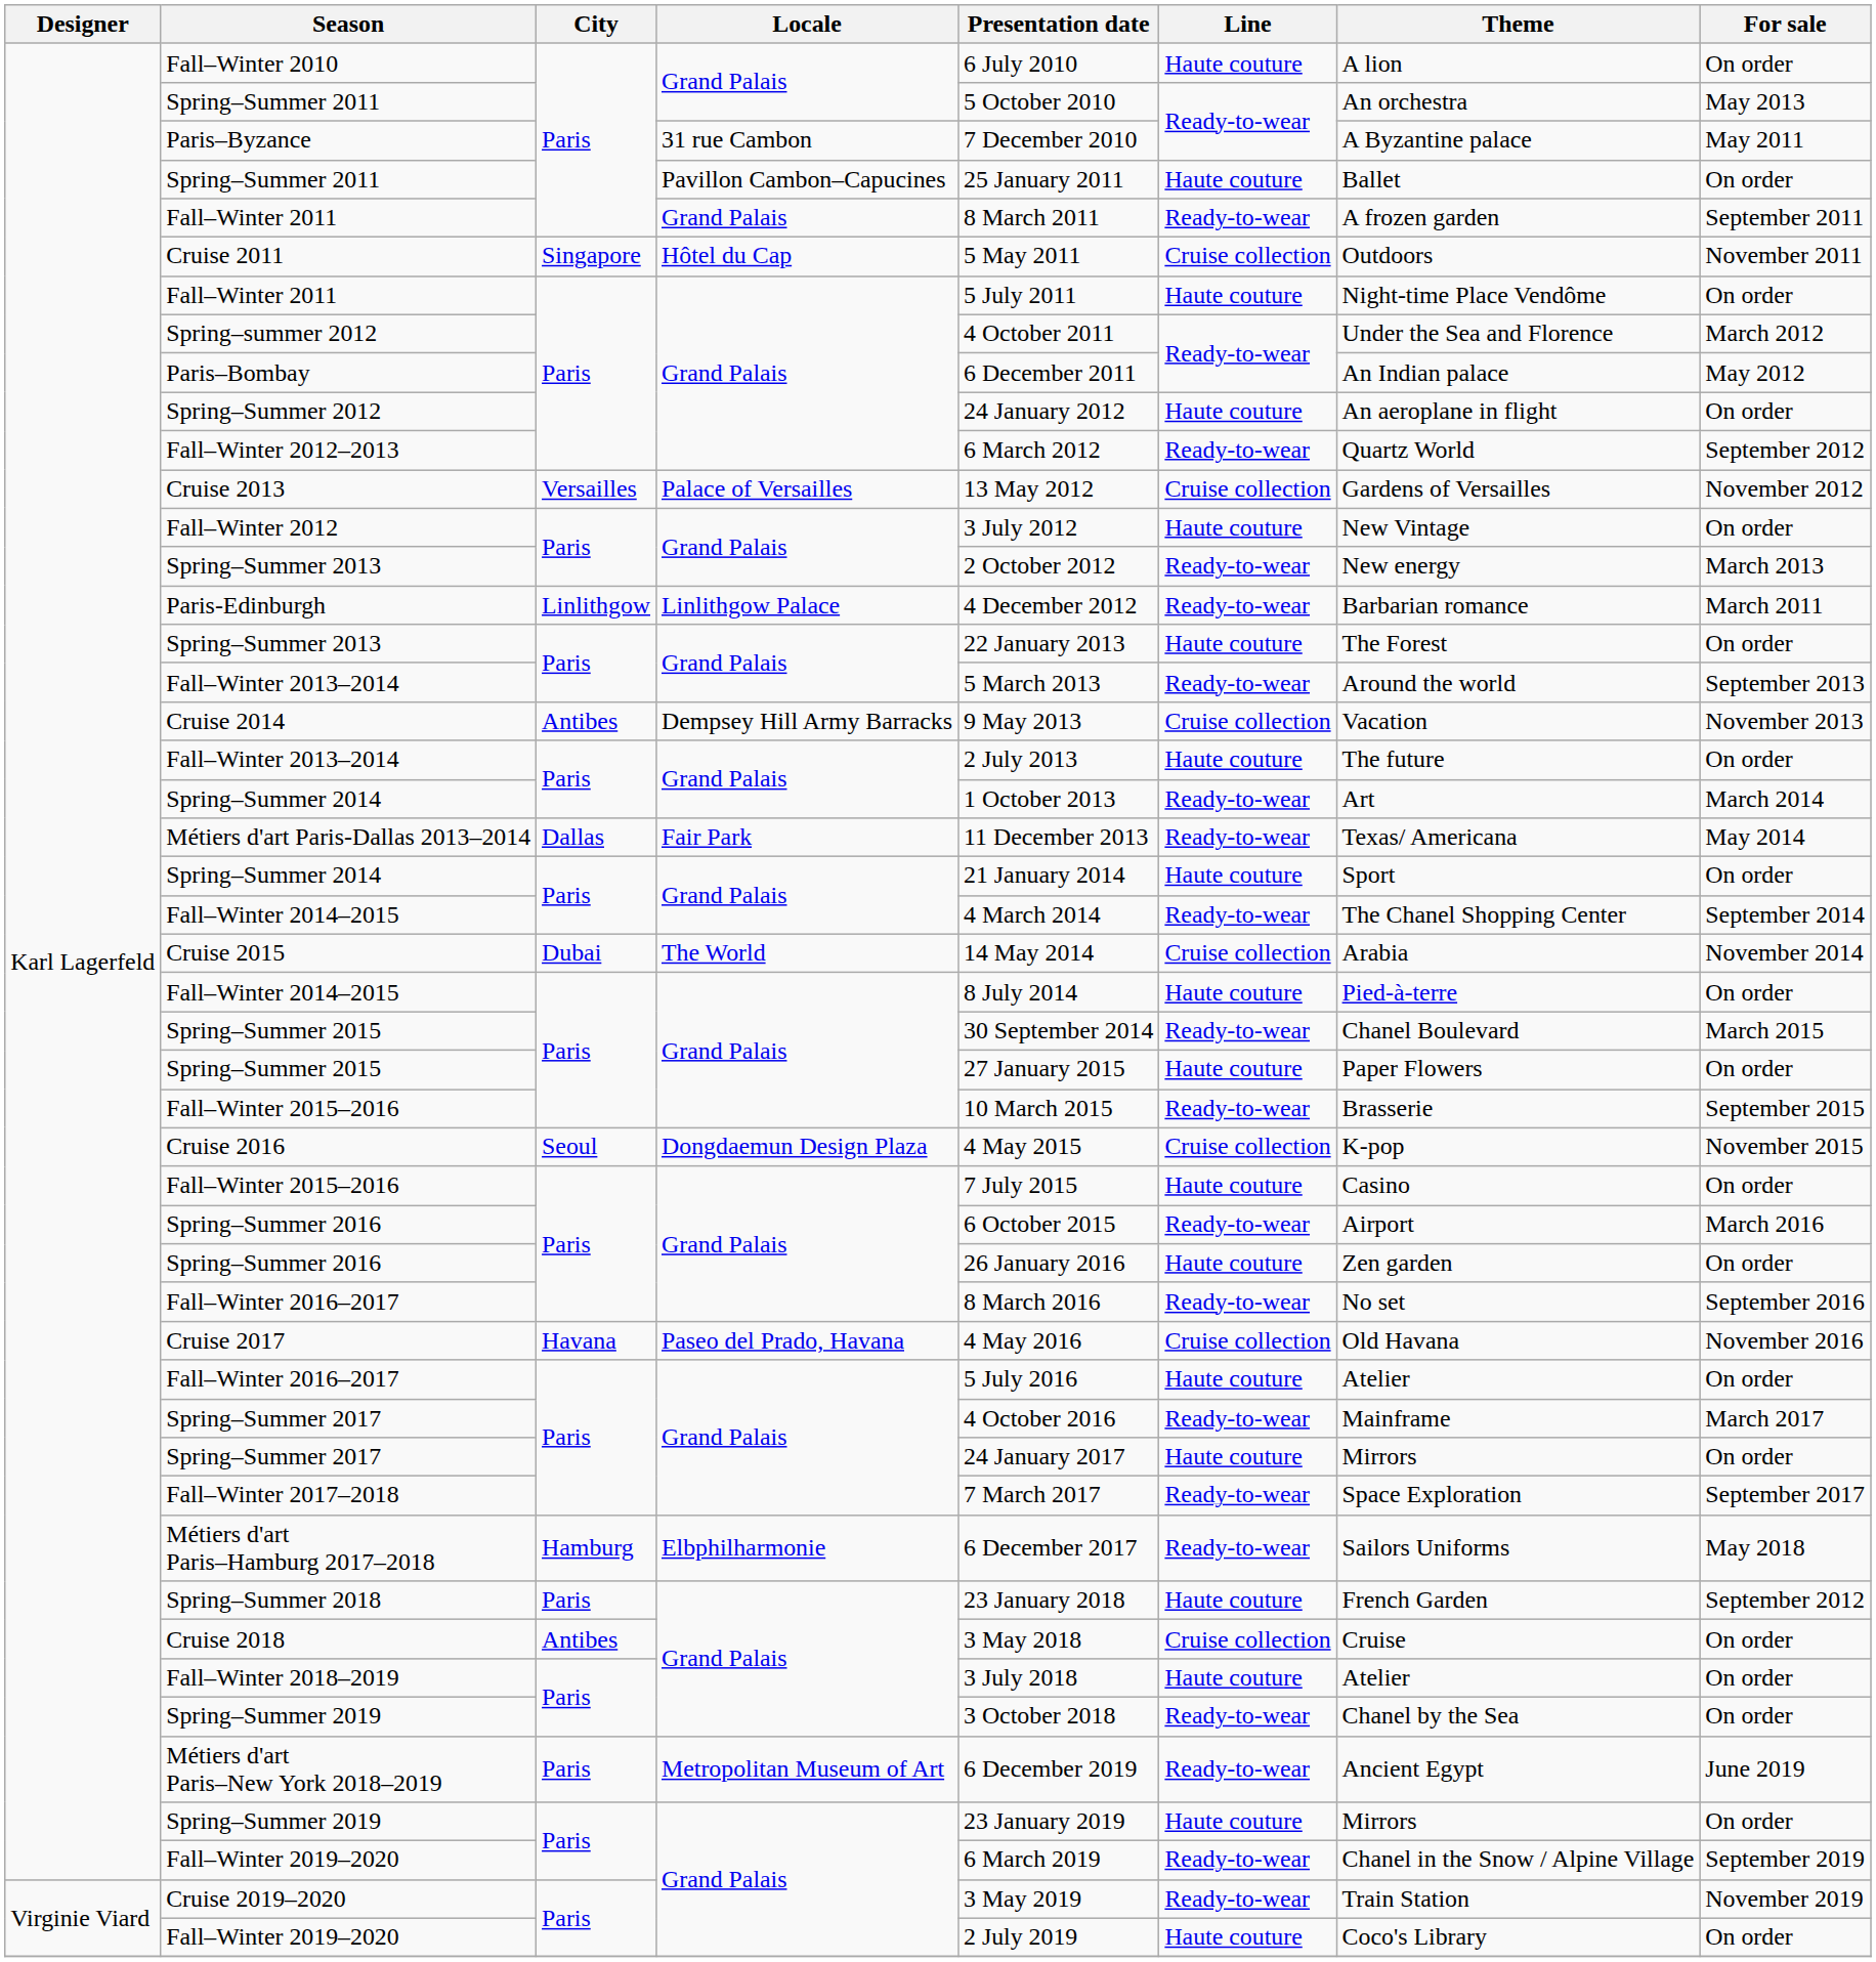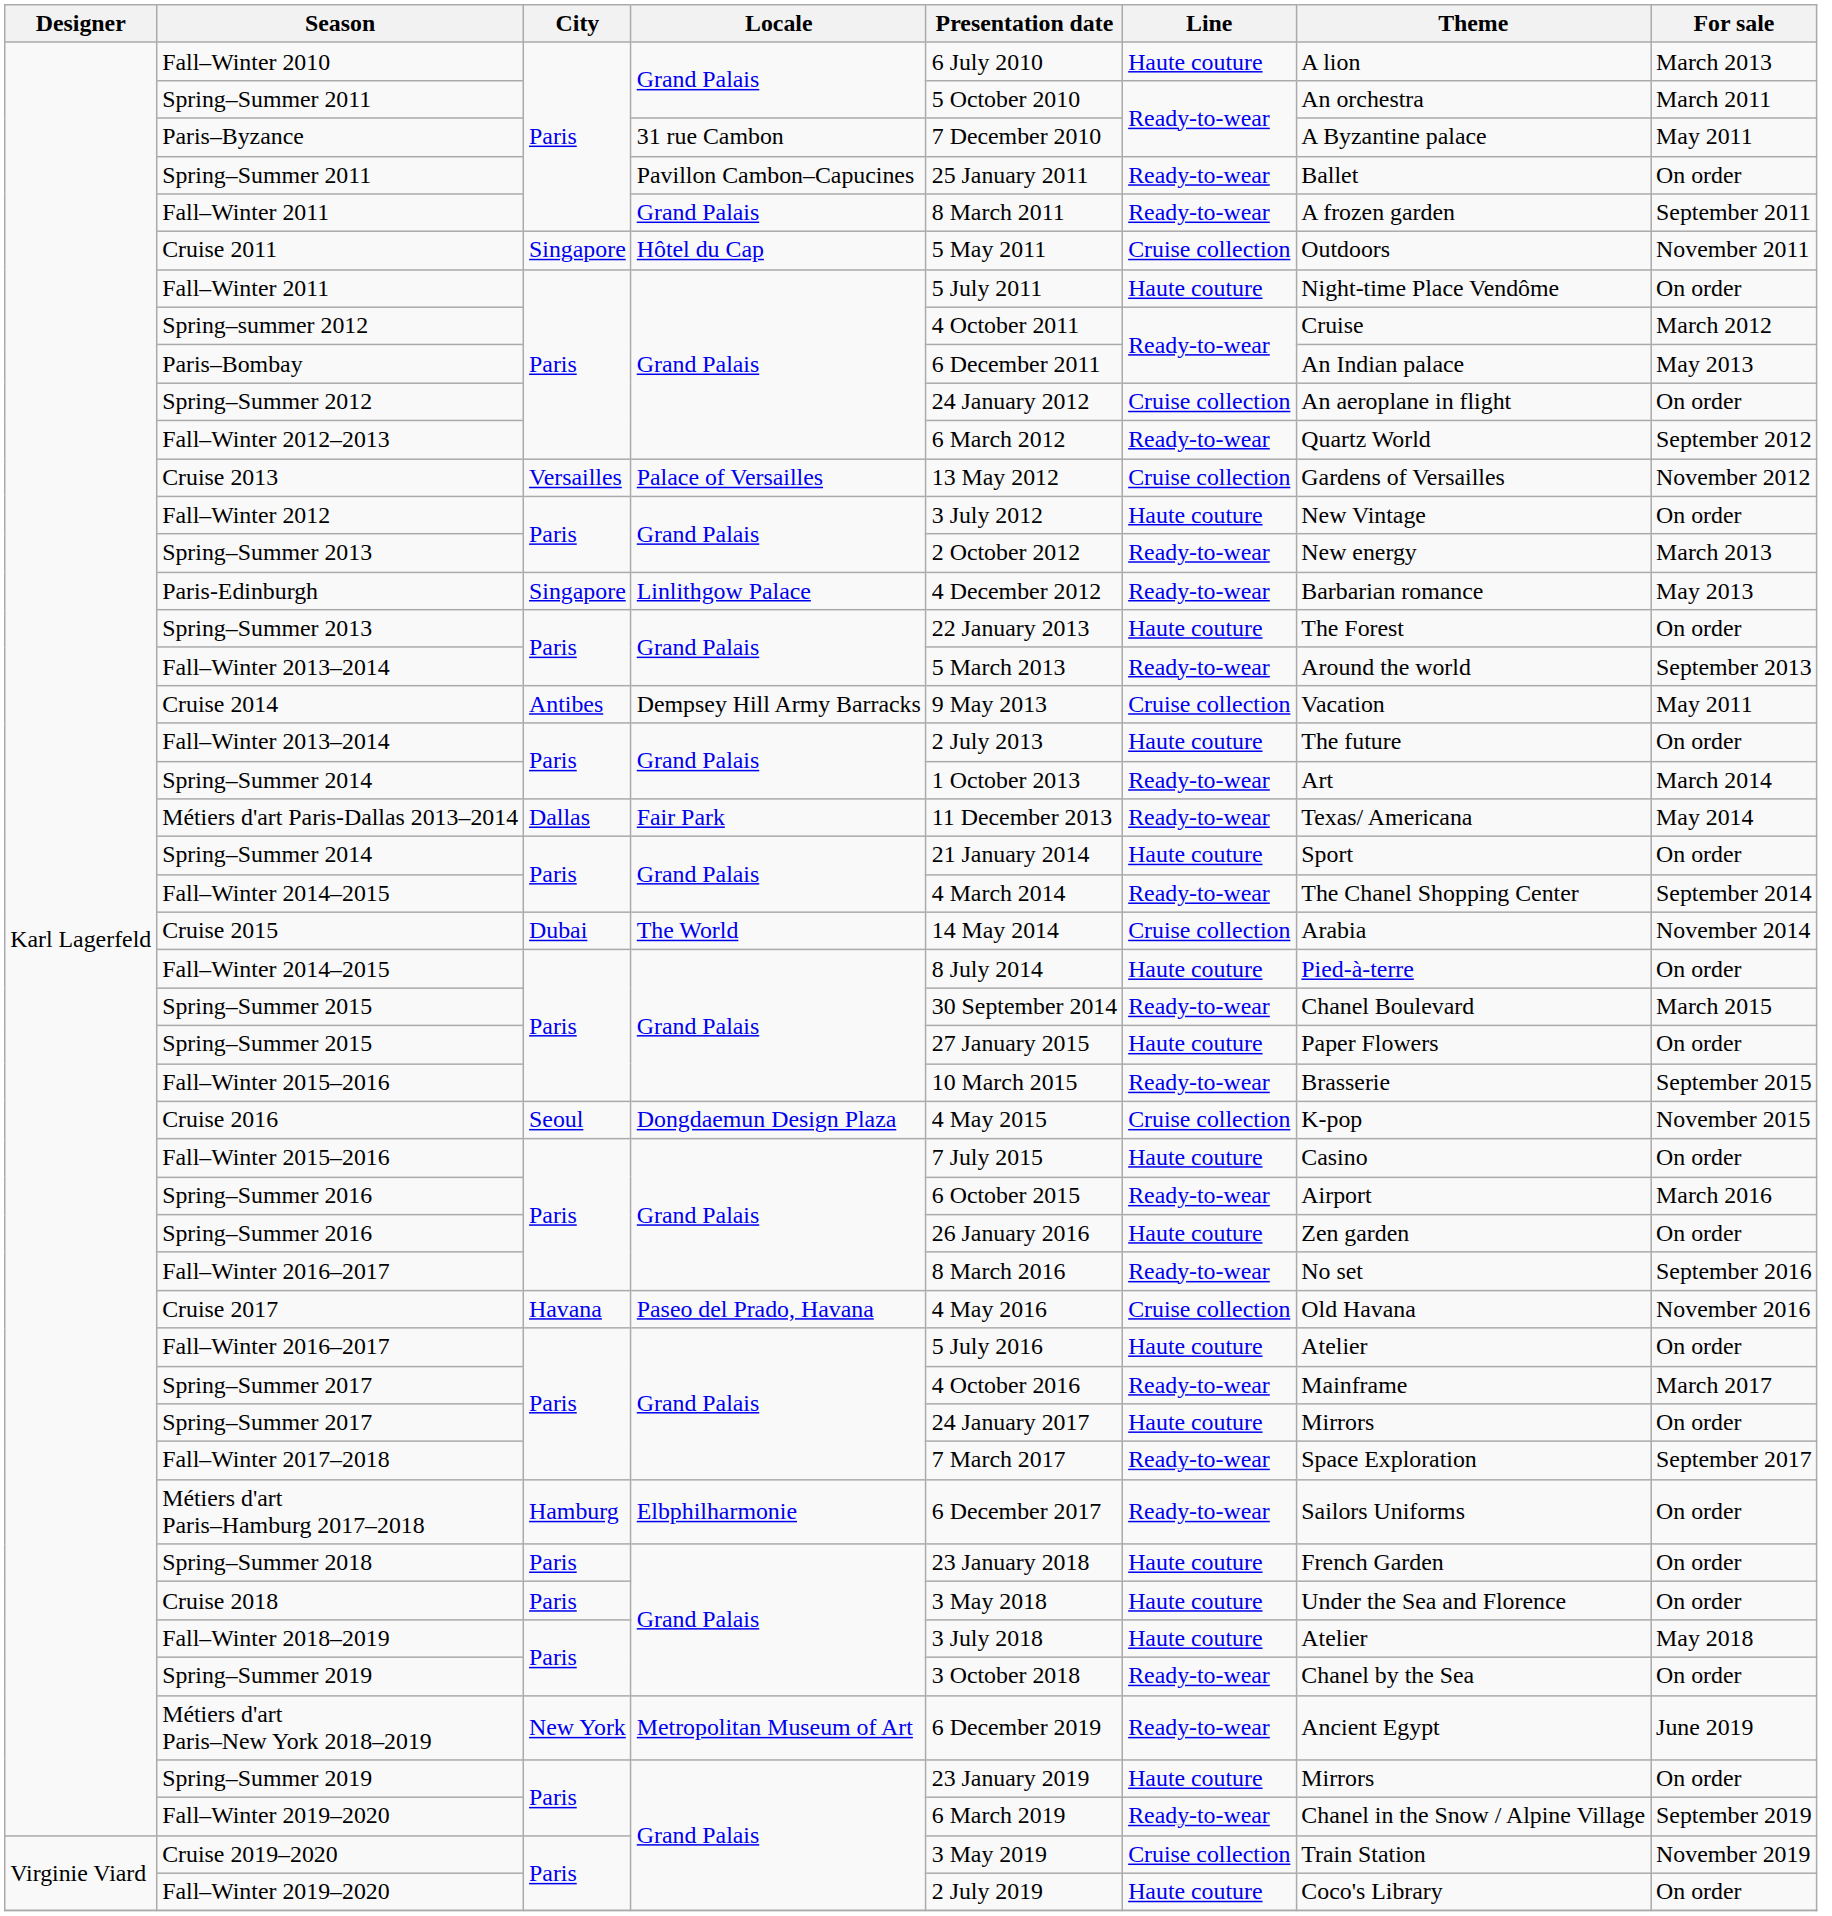 <table class="wikitable sortable">
 <tr>
 <th>Designer</th>
 <th>Season</th>
 <th>City</th>
 <th>Locale</th>
 <th>Presentation date</th>
 <th>Line</th>
 <th>Theme</th>
 <th>For sale</th>
 </tr>
 <tr>
 <td rowspan="46" style="text-align:center;">Karl Lagerfeld</td>
 <td>Fall–Winter 2010</td>
 <td rowspan="5"><a href='#'>Paris</a></td>
 <td rowspan="2"><a href='#'>Grand Palais</a></td>
 <td>6 July 2010</td>
 <td><a href='#'>Haute couture</a></td>
 <td>A lion</td>
-<td>On order</td>
+<td>March 2013</td>
 </tr>
 <tr>
 <td>Spring–Summer 2011</td>
 <td>5 October 2010</td>
 <td rowspan="2"><a href='#'>Ready-to-wear</a></td>
 <td>An orchestra</td>
-<td>May 2013</td>
+<td>March 2011</td>
 </tr>
 <tr>
 <td>Paris–Byzance</td>
 <td>31 rue Cambon</td>
 <td>7 December 2010</td>
 <td>A Byzantine palace</td>
 <td>May 2011</td>
 </tr>
 <tr>
 <td>Spring–Summer 2011</td>
 <td>Pavillon Cambon–Capucines</td>
 <td>25 January 2011</td>
-<td><a href='#'>Haute couture</a></td>
+<td><a href='#'>Ready-to-wear</a></td>
 <td>Ballet</td>
 <td>On order</td>
 </tr>
 <tr>
 <td>Fall–Winter 2011</td>
 <td><a href='#'>Grand Palais</a></td>
 <td>8 March 2011</td>
 <td><a href='#'>Ready-to-wear</a></td>
 <td>A frozen garden</td>
 <td>September 2011</td>
 </tr>
 <tr>
 <td>Cruise 2011</td>
 <td><a href='#'>Singapore</a></td>
 <td><a href='#'>Hôtel du Cap</a></td>
 <td>5 May 2011</td>
 <td><a href='#'>Cruise collection</a></td>
 <td>Outdoors</td>
 <td>November 2011</td>
 </tr>
 <tr>
 <td>Fall–Winter 2011</td>
 <td rowspan="5"><a href='#'>Paris</a></td>
 <td rowspan="5"><a href='#'>Grand Palais</a></td>
 <td>5 July 2011</td>
 <td><a href='#'>Haute couture</a></td>
 <td>Night-time Place Vendôme</td>
 <td>On order</td>
 </tr>
 <tr>
 <td>Spring–summer 2012</td>
 <td>4 October 2011</td>
 <td rowspan="2"><a href='#'>Ready-to-wear</a></td>
-<td>Under the Sea and Florence</td>
+<td>Cruise</td>
 <td>March 2012</td>
 </tr>
 <tr Karl Lagerfeld>
 <td>Paris–Bombay</td>
 <td>6 December 2011</td>
 <td>An Indian palace</td>
-<td>May 2012</td>
+<td>May 2013</td>
 </tr>
 <tr>
 <td>Spring–Summer 2012</td>
 <td>24 January 2012</td>
-<td><a href='#'>Haute couture</a></td>
+<td><a href='#'>Cruise collection</a></td>
 <td>An aeroplane in flight</td>
 <td>On order</td>
 </tr>
 <tr>
 <td>Fall–Winter 2012–2013</td>
 <td>6 March 2012</td>
 <td><a href='#'>Ready-to-wear</a></td>
 <td>Quartz World</td>
 <td>September 2012</td>
 </tr>
 <tr>
 <td>Cruise 2013</td>
 <td><a href='#'>Versailles</a></td>
 <td><a href='#'>Palace of Versailles</a></td>
 <td>13 May 2012</td>
 <td><a href='#'>Cruise collection</a></td>
 <td>Gardens of Versailles</td>
 <td>November 2012</td>
 </tr>
 <tr>
 <td>Fall–Winter 2012</td>
 <td rowspan="2"><a href='#'>Paris</a></td>
 <td rowspan="2"><a href='#'>Grand Palais</a></td>
 <td>3 July 2012</td>
 <td><a href='#'>Haute couture</a></td>
 <td>New Vintage</td>
 <td>On order</td>
 </tr>
 <tr>
 <td>Spring–Summer 2013</td>
 <td>2 October 2012</td>
 <td><a href='#'>Ready-to-wear</a></td>
 <td>New energy</td>
 <td>March 2013</td>
 </tr>
 <tr>
 <td>Paris-Edinburgh</td>
-<td><a href='#'>Linlithgow</a></td>
+<td><a href='#'>Singapore</a></td>
 <td><a href='#'>Linlithgow Palace</a></td>
 <td>4 December 2012</td>
 <td><a href='#'>Ready-to-wear</a></td>
 <td>Barbarian romance</td>
-<td>March 2011</td>
+<td>May 2013</td>
 </tr>
 <tr>
 <td>Spring–Summer 2013</td>
 <td rowspan="2"><a href='#'>Paris</a></td>
 <td rowspan="2"><a href='#'>Grand Palais</a></td>
 <td>22 January 2013</td>
 <td><a href='#'>Haute couture</a></td>
 <td>The Forest</td>
 <td>On order</td>
 </tr>
 <tr>
 <td>Fall–Winter 2013–2014</td>
 <td>5 March 2013</td>
 <td><a href='#'>Ready-to-wear</a></td>
 <td>Around the world</td>
 <td>September 2013</td>
 </tr>
 <tr>
 <td>Cruise 2014</td>
 <td><a href='#'>Antibes</a></td>
 <td>Dempsey Hill Army Barracks</td>
 <td>9 May 2013</td>
 <td><a href='#'>Cruise collection</a></td>
 <td>Vacation</td>
-<td>November 2013</td>
+<td>May 2011</td>
 </tr>
 <tr>
 <td>Fall–Winter 2013–2014</td>
 <td rowspan="2"><a href='#'>Paris</a></td>
 <td rowspan="2"><a href='#'>Grand Palais</a></td>
 <td>2 July 2013</td>
 <td><a href='#'>Haute couture</a></td>
 <td>The future</td>
 <td>On order</td>
 </tr>
 <tr>
 <td>Spring–Summer 2014</td>
 <td>1 October 2013</td>
 <td><a href='#'>Ready-to-wear</a></td>
 <td>Art</td>
 <td>March 2014</td>
 </tr>
 <tr>
 <td>Métiers d'art Paris-Dallas 2013–2014</td>
 <td><a href='#'>Dallas</a></td>
 <td><a href='#'>Fair Park</a></td>
 <td>11 December 2013</td>
 <td><a href='#'>Ready-to-wear</a></td>
 <td>Texas/ Americana</td>
 <td>May 2014</td>
 </tr>
 <tr>
 <td>Spring–Summer 2014</td>
 <td rowspan="2"><a href='#'>Paris</a></td>
 <td rowspan="2"><a href='#'>Grand Palais</a></td>
 <td>21 January 2014</td>
 <td><a href='#'>Haute couture</a></td>
 <td>Sport</td>
 <td>On order</td>
 </tr>
 <tr>
 <td>Fall–Winter 2014–2015</td>
 <td>4 March 2014</td>
 <td><a href='#'>Ready-to-wear</a></td>
 <td>The Chanel Shopping Center</td>
 <td>September 2014</td>
 </tr>
 <tr>
 <td>Cruise 2015</td>
 <td><a href='#'>Dubai</a></td>
 <td><a href='#'>The World</a></td>
 <td>14 May 2014</td>
 <td><a href='#'>Cruise collection</a></td>
 <td>Arabia</td>
 <td>November 2014</td>
 </tr>
 <tr>
 <td>Fall–Winter 2014–2015</td>
 <td rowspan="4"><a href='#'>Paris</a></td>
 <td rowspan="4"><a href='#'>Grand Palais</a></td>
 <td>8 July 2014</td>
 <td><a href='#'>Haute couture</a></td>
 <td><a href='#'>Pied-à-terre</a></td>
 <td>On order</td>
 </tr>
 <tr>
 <td>Spring–Summer 2015</td>
 <td>30 September 2014</td>
 <td><a href='#'>Ready-to-wear</a></td>
 <td>Chanel Boulevard</td>
 <td>March 2015</td>
 </tr>
 <tr>
 <td>Spring–Summer 2015</td>
 <td>27 January 2015</td>
 <td><a href='#'>Haute couture</a></td>
 <td>Paper Flowers</td>
 <td>On order</td>
 </tr>
 <tr>
 <td>Fall–Winter 2015–2016</td>
 <td>10 March 2015</td>
 <td><a href='#'>Ready-to-wear</a></td>
 <td>Brasserie</td>
 <td>September 2015</td>
 </tr>
 <tr>
 <td>Cruise 2016</td>
 <td><a href='#'>Seoul</a></td>
 <td><a href='#'>Dongdaemun Design Plaza</a></td>
 <td>4 May 2015</td>
 <td><a href='#'>Cruise collection</a></td>
 <td>K-pop</td>
 <td>November 2015</td>
 </tr>
 <tr>
 <td>Fall–Winter 2015–2016</td>
 <td rowspan="4"><a href='#'>Paris</a></td>
 <td rowspan="4"><a href='#'>Grand Palais</a></td>
 <td>7 July 2015</td>
 <td><a href='#'>Haute couture</a></td>
 <td>Casino</td>
 <td>On order</td>
 </tr>
 <tr>
 <td>Spring–Summer 2016</td>
 <td>6 October 2015</td>
 <td><a href='#'>Ready-to-wear</a></td>
 <td>Airport</td>
 <td>March 2016</td>
 </tr>
 <tr>
 <td>Spring–Summer 2016</td>
 <td>26 January 2016</td>
 <td><a href='#'>Haute couture</a></td>
 <td>Zen garden</td>
 <td>On order</td>
 </tr>
 <tr>
 <td>Fall–Winter 2016–2017</td>
 <td>8 March 2016</td>
 <td><a href='#'>Ready-to-wear</a></td>
 <td>No set</td>
 <td>September 2016</td>
 </tr>
 <tr>
 <td>Cruise 2017</td>
 <td><a href='#'>Havana</a></td>
 <td><a href='#'>Paseo del Prado, Havana</a></td>
 <td>4 May 2016</td>
 <td><a href='#'>Cruise collection</a></td>
 <td>Old Havana</td>
 <td>November 2016</td>
 </tr>
 <tr>
 <td>Fall–Winter 2016–2017</td>
 <td rowspan="4"><a href='#'>Paris</a></td>
 <td rowspan="4"><a href='#'>Grand Palais</a></td>
 <td>5 July 2016</td>
 <td><a href='#'>Haute couture</a></td>
 <td>Atelier</td>
 <td>On order</td>
 </tr>
 <tr>
 <td>Spring–Summer 2017</td>
 <td>4 October 2016</td>
 <td><a href='#'>Ready-to-wear</a></td>
 <td>Mainframe</td>
 <td>March 2017</td>
 </tr>
 <tr>
 <td>Spring–Summer 2017</td>
 <td>24 January 2017</td>
 <td><a href='#'>Haute couture</a></td>
 <td>Mirrors</td>
 <td>On order</td>
 </tr>
 <tr>
 <td>Fall–Winter 2017–2018</td>
 <td>7 March 2017</td>
 <td><a href='#'>Ready-to-wear</a></td>
 <td>Space Exploration</td>
 <td>September 2017</td>
 </tr>
 <tr>
 <td>Métiers d'art<br>Paris–Hamburg 2017–2018</td>
 <td><a href='#'>Hamburg</a></td>
 <td><a href='#'>Elbphilharmonie</a></td>
 <td>6 December 2017</td>
 <td><a href='#'>Ready-to-wear</a></td>
 <td>Sailors Uniforms</td>
-<td>May 2018</td>
+<td>On order</td>
 </tr>
 <tr>
 <td>Spring–Summer 2018</td>
 <td><a href='#'>Paris</a></td>
 <td rowspan="4"><a href='#'>Grand Palais</a></td>
 <td>23 January 2018</td>
 <td><a href='#'>Haute couture</a></td>
 <td>French Garden</td>
-<td>September 2012</td>
+<td>On order</td>
 </tr>
 <tr>
 <td>Cruise 2018</td>
-<td><a href='#'>Antibes</a></td>
+<td><a href='#'>Paris</a></td>
 <td>3 May 2018</td>
-<td><a href='#'>Cruise collection</a></td>
-<td>Cruise</td>
+<td><a href='#'>Haute couture</a></td>
+<td>Under the Sea and Florence</td>
 <td>On order</td>
 </tr>
 <tr>
 <td>Fall–Winter 2018–2019</td>
 <td rowspan="2"><a href='#'>Paris</a></td>
 <td>3 July 2018</td>
 <td><a href='#'>Haute couture</a></td>
 <td>Atelier</td>
-<td>On order</td>
+<td>May 2018</td>
 </tr>
 <tr>
 <td>Spring–Summer 2019</td>
 <td>3 October 2018</td>
 <td><a href='#'>Ready-to-wear</a></td>
 <td>Chanel by the Sea</td>
 <td>On order</td>
 </tr>
 <tr>
 <td>Métiers d'art<br>Paris–New York 2018–2019</td>
-<td><a href='#'>Paris</a></td>
+<td><a href='#'>New York</a></td>
 <td><a href='#'>Metropolitan Museum of Art</a></td>
 <td>6 December 2019</td>
 <td><a href='#'>Ready-to-wear</a></td>
 <td>Ancient Egypt</td>
 <td>June 2019</td>
 </tr>
 <tr>
 <td>Spring–Summer 2019</td>
 <td rowspan="2"><a href='#'>Paris</a></td>
 <td rowspan="4"><a href='#'>Grand Palais</a></td>
 <td>23 January 2019</td>
 <td><a href='#'>Haute couture</a></td>
 <td>Mirrors</td>
 <td>On order</td>
 </tr>
 <tr>
 <td>Fall–Winter 2019–2020</td>
 <td>6 March 2019</td>
 <td><a href='#'>Ready-to-wear</a></td>
 <td>Chanel in the Snow / Alpine Village</td>
 <td>September 2019</td>
 </tr>
 <tr>
 <td rowspan="2">Virginie Viard</td>
 <td>Cruise 2019–2020</td>
 <td rowspan="2"><a href='#'>Paris</a></td>
 <td>3 May 2019</td>
-<td><a href='#'>Ready-to-wear</a></td>
+<td><a href='#'>Cruise collection</a></td>
 <td>Train Station</td>
 <td>November 2019</td>
 </tr>
 <tr>
 <td>Fall–Winter 2019–2020</td>
 <td>2 July 2019</td>
 <td><a href='#'>Haute couture</a></td>
 <td>Coco's Library</td>
 <td>On order</td>
 </tr>
 <tr>
 </tr>
 </table>
